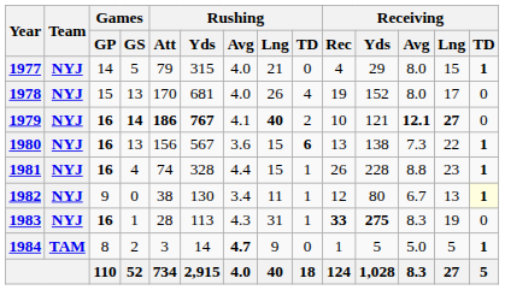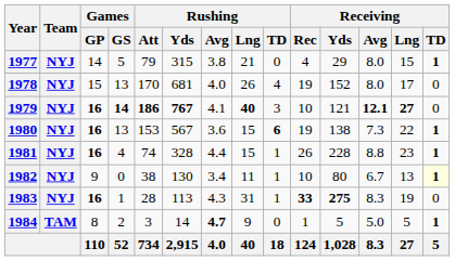 <table class="wikitable" style="text-align:center;">
 <tr>
 <th rowspan="2">Year</th>
 <th rowspan="2">Team</th>
 <th colspan="2">Games</th>
 <th colspan="5">Rushing</th>
 <th colspan="5">Receiving</th>
 </tr>
 <tr>
 <th>GP</th>
 <th>GS</th>
 <th>Att</th>
 <th>Yds</th>
 <th>Avg</th>
 <th>Lng</th>
 <th>TD</th>
 <th>Rec</th>
 <th>Yds</th>
 <th>Avg</th>
 <th>Lng</th>
 <th>TD</th>
 </tr>
 <tr>
 <th><a href='#'>1977</a></th>
 <th><a href='#'>NYJ</a></th>
 <td>14</td>
 <td>5</td>
 <td>79</td>
 <td>315</td>
-<td>4.0</td>
+<td>3.8</td>
 <td>21</td>
 <td>0</td>
 <td>4</td>
 <td>29</td>
 <td>8.0</td>
 <td>15</td>
 <td><strong>1</strong></td>
 </tr>
 <tr>
 <th><a href='#'>1978</a></th>
 <th><a href='#'>NYJ</a></th>
 <td>15</td>
 <td>13</td>
 <td>170</td>
 <td>681</td>
 <td>4.0</td>
 <td>26</td>
 <td>4</td>
 <td>19</td>
 <td>152</td>
 <td>8.0</td>
 <td>17</td>
 <td>0</td>
 </tr>
 <tr>
 <th><a href='#'>1979</a></th>
 <th><a href='#'>NYJ</a></th>
 <td><strong>16</strong></td>
 <td><strong>14</strong></td>
 <td><strong>186</strong></td>
 <td><strong>767</strong></td>
 <td>4.1</td>
 <td><strong>40</strong></td>
-<td>2</td>
+<td>3</td>
 <td>10</td>
 <td>121</td>
 <td><strong>12.1</strong></td>
 <td><strong>27</strong></td>
 <td>0</td>
 </tr>
 <tr>
 <th><a href='#'>1980</a></th>
 <th><a href='#'>NYJ</a></th>
 <td><strong>16</strong></td>
 <td>13</td>
-<td>156</td>
+<td>153</td>
 <td>567</td>
 <td>3.6</td>
 <td>15</td>
 <td><strong>6</strong></td>
-<td>13</td>
+<td>19</td>
 <td>138</td>
 <td>7.3</td>
 <td>22</td>
 <td><strong>1</strong></td>
 </tr>
 <tr>
 <th><a href='#'>1981</a></th>
 <th><a href='#'>NYJ</a></th>
 <td><strong>16</strong></td>
 <td>4</td>
 <td>74</td>
 <td>328</td>
 <td>4.4</td>
 <td>15</td>
 <td>1</td>
 <td>26</td>
 <td>228</td>
 <td>8.8</td>
 <td>23</td>
 <td><strong>1</strong></td>
 </tr>
 <tr>
 <th><a href='#'>1982</a></th>
 <th><a href='#'>NYJ</a></th>
 <td>9</td>
 <td>0</td>
 <td>38</td>
 <td>130</td>
 <td>3.4</td>
 <td>11</td>
 <td>1</td>
-<td>12</td>
+<td>10</td>
 <td>80</td>
 <td>6.7</td>
 <td>13</td>
 <td style="background: lightyellow;"><strong>1</strong></td>
 </tr>
 <tr>
 <th><a href='#'>1983</a></th>
 <th><a href='#'>NYJ</a></th>
 <td><strong>16</strong></td>
 <td>1</td>
 <td>28</td>
 <td>113</td>
 <td>4.3</td>
 <td>31</td>
 <td>1</td>
 <td><strong>33</strong></td>
 <td><strong>275</strong></td>
 <td>8.3</td>
 <td>19</td>
 <td>0</td>
 </tr>
 <tr>
 <th><a href='#'>1984</a></th>
 <th><a href='#'>TAM</a></th>
 <td>8</td>
 <td>2</td>
 <td>3</td>
 <td>14</td>
 <td><strong>4.7</strong></td>
 <td>9</td>
 <td>0</td>
 <td>1</td>
 <td>5</td>
 <td>5.0</td>
 <td>5</td>
 <td><strong>1</strong></td>
 </tr>
 <tr>
 <th colspan="2"></th>
 <th>110</th>
 <th>52</th>
 <th>734</th>
 <th>2,915</th>
 <th>4.0</th>
 <th>40</th>
 <th>18</th>
 <th>124</th>
 <th>1,028</th>
 <th>8.3</th>
 <th>27</th>
 <th>5</th>
 </tr>
 </table>
